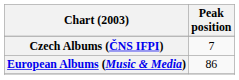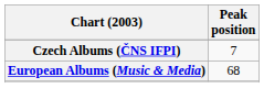 <table class="wikitable sortable plainrowheaders" style="text-align:center">
 <tr>
 <th scope="col">Chart (2003)</th>
 <th scope="col">Peak<br>position</th>
 </tr>
 <tr>
 </tr>
 <tr>
 <th scope="row">Czech Albums (<a href='#'>ČNS IFPI</a>)</th>
 <td>7</td>
 </tr>
 <tr>
 <th scope="row"><a href='#'>European Albums</a> (<em><a href='#'>Music & Media</a></em>)</th>
-<td>86</td>
+<td>68</td>
 </tr>
 <tr>
 </tr>
 <tr>
 </tr>
 <tr>
 </tr>
 <tr>
 </tr>
 <tr>
 </tr>
 <tr>
 </tr>
 </table>
